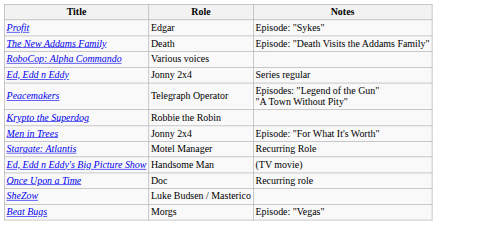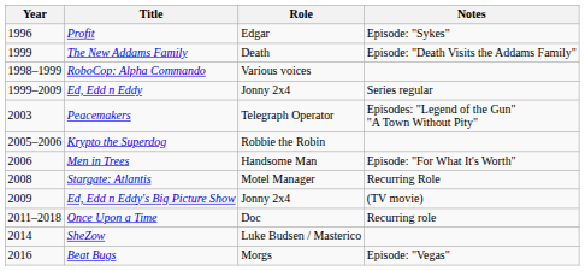 <table class="wikitable sortable">
 <tr>
+<th>Year</th>
 <th>Title</th>
 <th>Role</th>
 <th class="unsortable">Notes</th>
 </tr>
 <tr>
+<td>1996</td>
 <td><em><a href='#'>Profit</a></em></td>
 <td>Edgar</td>
 <td>Episode: "Sykes"</td>
 </tr>
 <tr>
+<td>1999</td>
 <td data-sort-value="New Addams Family, The"><em><a href='#'>The New Addams Family</a></em></td>
 <td>Death</td>
 <td>Episode: "Death Visits the Addams Family"</td>
 </tr>
 <tr>
+<td>1998–1999</td>
 <td><em><a href='#'>RoboCop: Alpha Commando</a></em></td>
 <td>Various voices</td>
 <td></td>
 </tr>
 <tr>
+<td>1999–2009</td>
 <td><em><a href='#'>Ed, Edd n Eddy</a></em></td>
 <td>Jonny 2x4</td>
 <td>Series regular</td>
 </tr>
 <tr>
+<td>2003</td>
 <td><em><a href='#'>Peacemakers</a></em></td>
 <td>Telegraph Operator</td>
 <td>Episodes: "Legend of the Gun"<br>"A Town Without Pity"</td>
 </tr>
 <tr>
+<td>2005–2006</td>
 <td><em><a href='#'>Krypto the Superdog</a></em></td>
 <td>Robbie the Robin</td>
 <td></td>
 </tr>
 <tr>
+<td>2006</td>
 <td><em><a href='#'>Men in Trees</a></em></td>
-<td>Jonny 2x4</td>
+<td>Handsome Man</td>
 <td>Episode: "For What It's Worth"</td>
 </tr>
 <tr>
+<td>2008</td>
 <td><em><a href='#'>Stargate: Atlantis</a></em></td>
 <td>Motel Manager</td>
 <td>Recurring Role</td>
 </tr>
 <tr>
+<td>2009</td>
 <td><em><a href='#'>Ed, Edd n Eddy's Big Picture Show</a></em></td>
-<td>Handsome Man</td>
+<td>Jonny 2x4</td>
 <td>(TV movie)</td>
 </tr>
 <tr>
+<td>2011–2018</td>
 <td><em><a href='#'>Once Upon a Time</a></em></td>
 <td>Doc</td>
 <td>Recurring role</td>
 </tr>
 <tr>
+<td>2014</td>
 <td><em><a href='#'>SheZow</a></em></td>
 <td>Luke Budsen / Masterico</td>
 <td></td>
 </tr>
 <tr>
+<td>2016</td>
 <td><em><a href='#'>Beat Bugs</a></em></td>
 <td>Morgs</td>
 <td>Episode: "Vegas"</td>
 </tr>
 </table>
